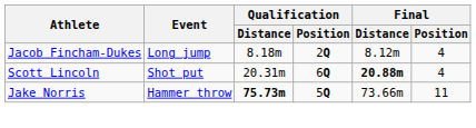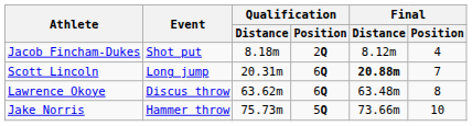 <table class=wikitable style=font-size:90%>
 <tr>
 <th rowspan=2>Athlete</th>
 <th rowspan=2>Event</th>
 <th colspan=2>Qualification</th>
 <th colspan=2>Final</th>
 </tr>
 <tr style=font-size:95%>
 <th>Distance</th>
 <th>Position</th>
 <th>Distance</th>
 <th>Position</th>
 </tr>
 <tr align=center>
 <td align=left><a href='#'>Jacob Fincham-Dukes</a></td>
-<td align=left><a href='#'>Long jump</a></td>
+<td align=left><a href='#'>Shot put</a></td>
 <td>8.18m</td>
 <td>2<strong>Q</strong></td>
 <td>8.12m</td>
 <td>4</td>
 </tr>
 <tr align=center>
 <td align=left><a href='#'>Scott Lincoln</a></td>
-<td align=left><a href='#'>Shot put</a></td>
+<td align=left><a href='#'>Long jump</a></td>
 <td>20.31m</td>
 <td>6<strong>Q</strong></td>
 <td><strong>20.88m</strong></td>
-<td>4</td>
+<td>7</td>
+</tr>
+<tr align=center>
+<td align=left><a href='#'>Lawrence Okoye</a></td>
+<td align=left><a href='#'>Discus throw</a></td>
+<td>63.62m</td>
+<td>6<strong>Q</strong></td>
+<td>63.48m</td>
+<td>8</td>
 </tr>
 <tr align=center>
 <td align=left><a href='#'>Jake Norris</a></td>
 <td align=left><a href='#'>Hammer throw</a></td>
-<td><strong>75.73m</strong></td>
+<td>75.73m</td>
 <td>5<strong>Q</strong></td>
 <td>73.66m</td>
-<td>11</td>
+<td>10</td>
 </tr>
 </table>
